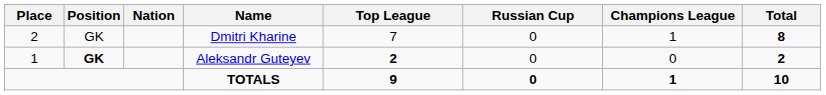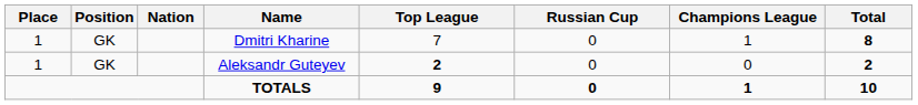 <table class="wikitable" style="font-size: 95%; text-align: center;">
 <tr>
 <th width=60>Place</th>
 <th width=60>Position</th>
 <th width=60>Nation</th>
 <th width=150>Name</th>
 <th width=150>Top League</th>
 <th width=150>Russian Cup</th>
 <th width=150>Champions League</th>
 <th width=80><strong>Total</strong></th>
 </tr>
 <tr>
-<td>2</td>
+<td>1</td>
 <td>GK</td>
 <td></td>
 <td><a href='#'>Dmitri Kharine</a></td>
 <td>7</td>
 <td>0</td>
 <td>1</td>
 <td><strong>8</strong></td>
 </tr>
 <tr>
 <td>1</td>
-<td><strong>GK</strong></td>
+<td>GK</td>
 <td></td>
 <td><a href='#'>Aleksandr Guteyev</a></td>
 <td><strong>2</strong></td>
 <td>0</td>
 <td>0</td>
 <td><strong>2</strong></td>
 </tr>
 <tr>
 <td colspan="3"></td>
 <td><strong>TOTALS</strong></td>
 <td><strong>9</strong></td>
 <td><strong>0</strong></td>
 <td><strong>1</strong></td>
 <td><strong>10</strong></td>
 </tr>
 </table>
